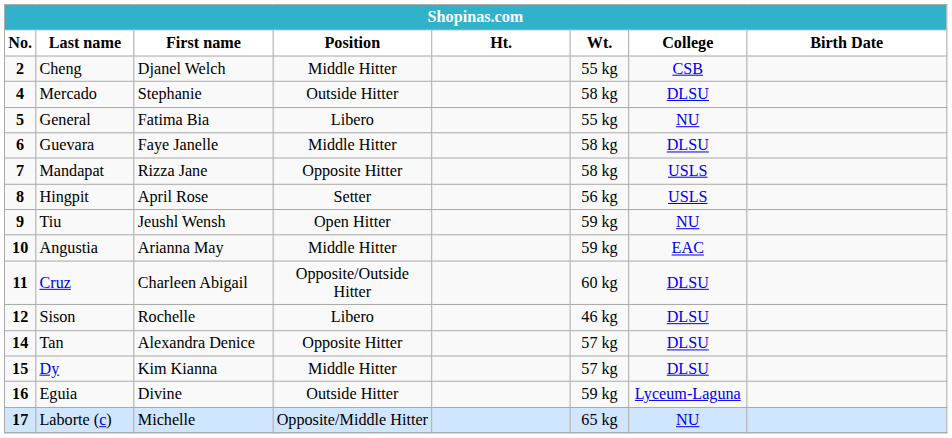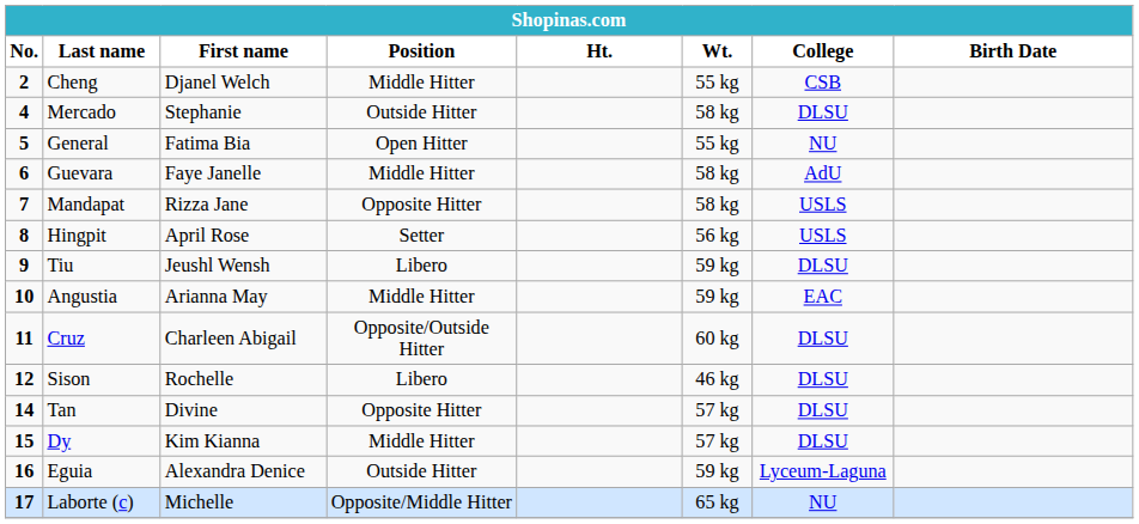 <table class="wikitable" style="text-align:center;">
 <tr>
 <td colspan="8" style= "background:#30B2CA; color:#FFFFFF; text-align: center"><strong>Shopinas.com</strong></td>
 </tr>
 <tr>
 <th width=3px style="background: White; color: Black; text-align: center"><strong>No.</strong></th>
 <th width=90px style="background: White; color: Black">Last name</th>
 <th width=130px style="background: White; color: Black">First name</th>
 <th width=150px style="background: White; color: Black">Position</th>
 <th width=130px style="background: White; color: Black">Ht.</th>
 <th width=50px style="background: White; color: Black">Wt.</th>
 <th width=110px style="background: White; color: Black">College</th>
 <th width=190px style="background: White; color: Black">Birth Date</th>
 </tr>
 <tr>
 <td><strong>2</strong></td>
 <td style="text-align: left">Cheng</td>
 <td style="text-align: left">Djanel Welch</td>
 <td>Middle Hitter</td>
 <td></td>
 <td>55 kg</td>
 <td><a href='#'>CSB</a></td>
 <td style="text-align: left"></td>
 </tr>
 <tr>
 <td><strong>4</strong></td>
 <td style="text-align: left">Mercado</td>
 <td style="text-align: left">Stephanie</td>
 <td>Outside Hitter</td>
 <td></td>
 <td>58 kg</td>
 <td><a href='#'>DLSU</a></td>
 <td style="text-align: left"></td>
 </tr>
 <tr>
 <td><strong>5</strong></td>
 <td style="text-align: left">General</td>
 <td style="text-align: left">Fatima Bia</td>
-<td>Libero</td>
+<td>Open Hitter</td>
 <td></td>
 <td>55 kg</td>
 <td><a href='#'>NU</a></td>
 <td style="text-align: left"></td>
 </tr>
 <tr>
 <td><strong>6</strong></td>
 <td style="text-align: left">Guevara</td>
 <td style="text-align: left">Faye Janelle</td>
 <td>Middle Hitter</td>
 <td></td>
 <td>58 kg</td>
-<td><a href='#'>DLSU</a></td>
+<td><a href='#'>AdU</a></td>
 <td style="text-align: left"></td>
 </tr>
 <tr>
 <td><strong>7</strong></td>
 <td style="text-align: left">Mandapat</td>
 <td style="text-align: left">Rizza Jane</td>
 <td>Opposite Hitter</td>
 <td></td>
 <td>58 kg</td>
 <td><a href='#'>USLS</a></td>
 <td style="text-align: left"></td>
 </tr>
 <tr>
 <td><strong>8</strong></td>
 <td style="text-align: left">Hingpit</td>
 <td style="text-align: left">April Rose</td>
 <td>Setter</td>
 <td></td>
 <td>56 kg</td>
 <td><a href='#'>USLS</a></td>
 <td style="text-align: left"></td>
 </tr>
 <tr>
 <td><strong>9</strong></td>
 <td style="text-align: left">Tiu</td>
 <td style="text-align: left">Jeushl Wensh</td>
-<td>Open Hitter</td>
+<td>Libero</td>
 <td></td>
 <td>59 kg</td>
-<td><a href='#'>NU</a></td>
+<td><a href='#'>DLSU</a></td>
 <td style="text-align: left"></td>
 </tr>
 <tr>
 <td><strong>10</strong></td>
 <td style="text-align: left">Angustia</td>
 <td style="text-align: left">Arianna May</td>
 <td>Middle Hitter</td>
 <td></td>
 <td>59 kg</td>
 <td><a href='#'>EAC</a></td>
 <td style="text-align: left"></td>
 </tr>
 <tr>
 <td><strong>11</strong></td>
 <td style="text-align: left"><a href='#'>Cruz</a></td>
 <td style="text-align: left">Charleen Abigail</td>
 <td>Opposite/Outside Hitter</td>
 <td></td>
 <td>60 kg</td>
 <td><a href='#'>DLSU</a></td>
 <td style="text-align: left"></td>
 </tr>
 <tr>
 <td><strong>12</strong></td>
 <td style="text-align: left">Sison</td>
 <td style="text-align: left">Rochelle</td>
 <td>Libero</td>
 <td></td>
 <td>46 kg</td>
 <td><a href='#'>DLSU</a></td>
 <td style="text-align: left"></td>
 </tr>
 <tr>
 <td><strong>14</strong></td>
 <td style="text-align: left">Tan</td>
-<td style="text-align: left">Alexandra Denice</td>
+<td style="text-align: left">Divine</td>
 <td>Opposite Hitter</td>
 <td></td>
 <td>57 kg</td>
 <td><a href='#'>DLSU</a></td>
 <td style="text-align: left"></td>
 </tr>
 <tr>
 <td><strong>15</strong></td>
 <td style="text-align: left"><a href='#'>Dy</a></td>
 <td style="text-align: left">Kim Kianna</td>
 <td>Middle Hitter</td>
 <td></td>
 <td>57 kg</td>
 <td><a href='#'>DLSU</a></td>
 <td style="text-align: left"></td>
 </tr>
 <tr>
 <td><strong>16</strong></td>
 <td style="text-align: left">Eguia</td>
-<td style="text-align: left">Divine</td>
+<td style="text-align: left">Alexandra Denice</td>
 <td>Outside Hitter</td>
 <td></td>
 <td>59 kg</td>
 <td><a href='#'>Lyceum-Laguna</a></td>
 <td style="text-align: left"></td>
 </tr>
 <tr bgcolor=#D0E6FF>
 <td><strong>17</strong></td>
 <td style="text-align: left">Laborte (<a href='#'>c</a>)</td>
 <td style="text-align: left">Michelle</td>
 <td>Opposite/Middle Hitter</td>
 <td></td>
 <td>65 kg</td>
 <td><a href='#'>NU</a></td>
 <td style="text-align: left"></td>
 </tr>
 <tr>
 </tr>
 </table>
